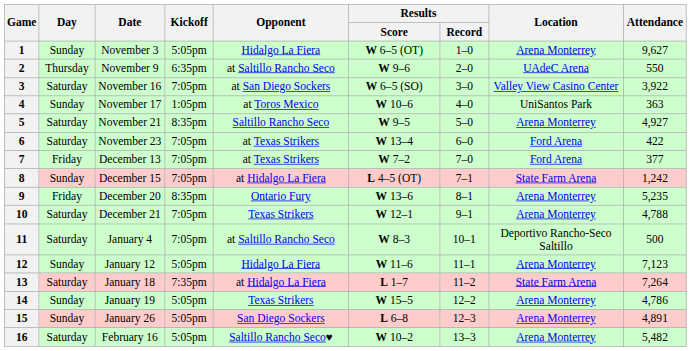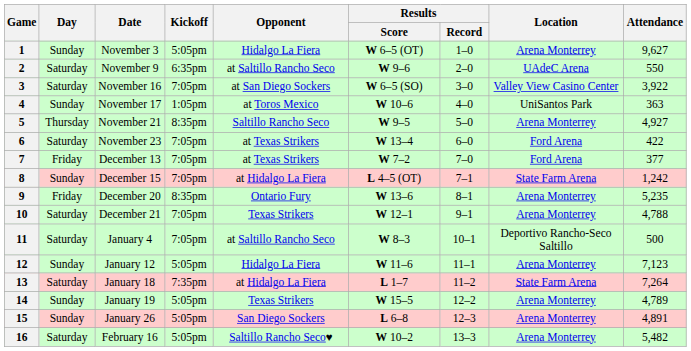 <table class="wikitable">
 <tr>
 <th rowspan="2" width="40">Game</th>
 <th rowspan="2" width="70">Day</th>
 <th rowspan="2" width="90">Date</th>
 <th rowspan="2" width="60">Kickoff</th>
 <th rowspan="2" width="180">Opponent</th>
 <th colspan="2" width="180">Results</th>
 <th rowspan="2" width="180">Location</th>
 <th rowspan="2" width="80">Attendance</th>
 </tr>
 <tr>
 <th width="120">Score</th>
 <th width="60">Record</th>
 </tr>
 <tr align="center" bgcolor="#CCFFCC">
 <th>1</th>
 <td>Sunday</td>
 <td>November 3</td>
 <td>5:05pm</td>
 <td><a href='#'>Hidalgo La Fiera</a></td>
 <td><strong>W</strong> 6–5 (OT)</td>
 <td>1–0</td>
 <td><a href='#'>Arena Monterrey</a></td>
 <td>9,627</td>
 </tr>
 <tr align="center" bgcolor="#CCFFCC">
 <th>2</th>
-<td>Thursday</td>
+<td>Saturday</td>
 <td>November 9</td>
 <td>6:35pm</td>
 <td>at <a href='#'>Saltillo Rancho Seco</a></td>
 <td><strong>W</strong> 9–6</td>
 <td>2–0</td>
 <td><a href='#'>UAdeC Arena</a></td>
 <td>550</td>
 </tr>
 <tr align="center" bgcolor="#CCFFCC">
 <th>3</th>
 <td>Saturday</td>
 <td>November 16</td>
 <td>7:05pm</td>
 <td>at <a href='#'>San Diego Sockers</a></td>
 <td><strong>W</strong> 6–5 (SO)</td>
 <td>3–0</td>
 <td><a href='#'>Valley View Casino Center</a></td>
 <td>3,922</td>
 </tr>
 <tr align="center" bgcolor="#CCFFCC">
 <th>4</th>
 <td>Sunday</td>
 <td>November 17</td>
 <td>1:05pm</td>
 <td>at <a href='#'>Toros Mexico</a></td>
 <td><strong>W</strong> 10–6</td>
 <td>4–0</td>
 <td>UniSantos Park</td>
 <td>363</td>
 </tr>
 <tr align="center" bgcolor="#CCFFCC">
 <th>5</th>
-<td>Saturday</td>
+<td>Thursday</td>
 <td>November 21</td>
 <td>8:35pm</td>
 <td><a href='#'>Saltillo Rancho Seco</a></td>
 <td><strong>W</strong> 9–5</td>
 <td>5–0</td>
 <td><a href='#'>Arena Monterrey</a></td>
 <td>4,927</td>
 </tr>
 <tr align="center" bgcolor="#CCFFCC">
 <th>6</th>
 <td>Saturday</td>
 <td>November 23</td>
 <td>7:05pm</td>
 <td>at <a href='#'>Texas Strikers</a></td>
 <td><strong>W</strong> 13–4</td>
 <td>6–0</td>
 <td><a href='#'>Ford Arena</a></td>
 <td>422</td>
 </tr>
 <tr align="center" bgcolor="#CCFFCC">
 <th>7</th>
 <td>Friday</td>
 <td>December 13</td>
 <td>7:05pm</td>
 <td>at <a href='#'>Texas Strikers</a></td>
 <td><strong>W</strong> 7–2</td>
 <td>7–0</td>
 <td><a href='#'>Ford Arena</a></td>
 <td>377</td>
 </tr>
 <tr align="center" bgcolor="#FFCCCC">
 <th>8</th>
 <td>Sunday</td>
 <td>December 15</td>
 <td>7:05pm</td>
 <td>at <a href='#'>Hidalgo La Fiera</a></td>
 <td><strong>L</strong> 4–5 (OT)</td>
 <td>7–1</td>
 <td><a href='#'>State Farm Arena</a></td>
 <td>1,242</td>
 </tr>
 <tr align="center" bgcolor="#CCFFCC">
 <th>9</th>
 <td>Friday</td>
 <td>December 20</td>
 <td>8:35pm</td>
 <td><a href='#'>Ontario Fury</a></td>
 <td><strong>W</strong> 13–6</td>
 <td>8–1</td>
 <td><a href='#'>Arena Monterrey</a></td>
 <td>5,235</td>
 </tr>
 <tr align="center" bgcolor="#CCFFCC">
 <th>10</th>
 <td>Saturday</td>
 <td>December 21</td>
 <td>7:05pm</td>
 <td><a href='#'>Texas Strikers</a></td>
 <td><strong>W</strong> 12–1</td>
 <td>9–1</td>
 <td><a href='#'>Arena Monterrey</a></td>
 <td>4,788</td>
 </tr>
 <tr align="center" bgcolor="#CCFFCC">
 <th>11</th>
 <td>Saturday</td>
 <td>January 4</td>
 <td>7:05pm</td>
 <td>at <a href='#'>Saltillo Rancho Seco</a></td>
 <td><strong>W</strong> 8–3</td>
 <td>10–1</td>
 <td>Deportivo Rancho-Seco Saltillo</td>
 <td>500</td>
 </tr>
 <tr align="center" bgcolor="#CCFFCC">
 <th>12</th>
 <td>Sunday</td>
 <td>January 12</td>
 <td>5:05pm</td>
 <td><a href='#'>Hidalgo La Fiera</a></td>
 <td><strong>W</strong> 11–6</td>
 <td>11–1</td>
 <td><a href='#'>Arena Monterrey</a></td>
 <td>7,123</td>
 </tr>
 <tr align="center" bgcolor="#FFCCCC">
 <th>13</th>
 <td>Saturday</td>
 <td>January 18</td>
 <td>7:35pm</td>
 <td>at <a href='#'>Hidalgo La Fiera</a></td>
 <td><strong>L</strong> 1–7</td>
 <td>11–2</td>
 <td><a href='#'>State Farm Arena</a></td>
 <td>7,264</td>
 </tr>
 <tr align="center" bgcolor="#CCFFCC">
 <th>14</th>
 <td>Sunday</td>
 <td>January 19</td>
 <td>5:05pm</td>
 <td><a href='#'>Texas Strikers</a></td>
 <td><strong>W</strong> 15–5</td>
 <td>12–2</td>
 <td><a href='#'>Arena Monterrey</a></td>
-<td>4,786</td>
+<td>4,789</td>
 </tr>
 <tr align="center" bgcolor="#FFCCCC">
 <th>15</th>
 <td>Sunday</td>
 <td>January 26</td>
 <td>5:05pm</td>
 <td><a href='#'>San Diego Sockers</a></td>
 <td><strong>L</strong> 6–8</td>
 <td>12–3</td>
 <td><a href='#'>Arena Monterrey</a></td>
 <td>4,891</td>
 </tr>
 <tr align="center" bgcolor="#CCFFCC">
 <th>16</th>
 <td>Saturday</td>
 <td>February 16</td>
 <td>5:05pm</td>
 <td><a href='#'>Saltillo Rancho Seco</a>♥</td>
 <td><strong>W</strong> 10–2</td>
 <td>13–3</td>
 <td><a href='#'>Arena Monterrey</a></td>
 <td>5,482</td>
 </tr>
 </table>
